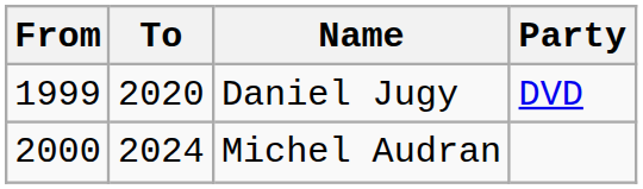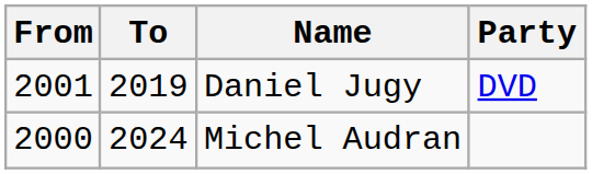 <table class="wikitable">
 <tr>
 <th>From</th>
 <th>To</th>
 <th>Name</th>
 <th>Party</th>
 </tr>
 <tr>
-<td>1999</td>
-<td>2020</td>
+<td>2001</td>
+<td>2019</td>
 <td>Daniel Jugy</td>
 <td><a href='#'>DVD</a></td>
 </tr>
 <tr>
 <td>2000</td>
 <td>2024</td>
 <td>Michel Audran</td>
 <td></td>
 </tr>
 </table>
